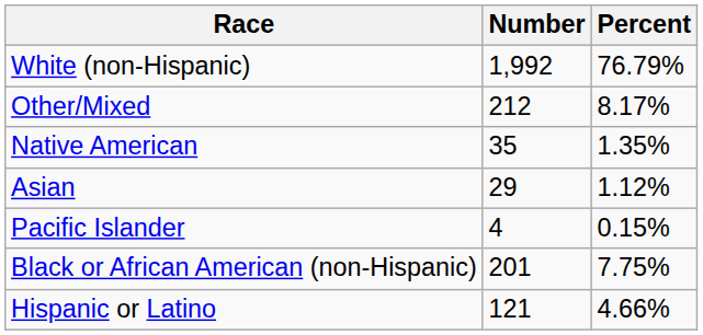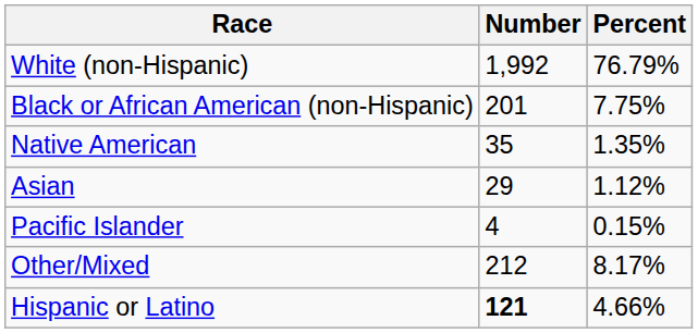 <table class="wikitable">
 <tr>
 <th>Race</th>
 <th>Number</th>
 <th>Percent</th>
 </tr>
 <tr>
 <td><a href='#'>White</a> (non-Hispanic)</td>
 <td>1,992</td>
 <td>76.79%</td>
 </tr>
 <tr>
-<td><a href='#'>Other/Mixed</a></td>
-<td>212</td>
-<td>8.17%</td>
+<td><a href='#'>Black or African American</a> (non-Hispanic)</td>
+<td>201</td>
+<td>7.75%</td>
 </tr>
 <tr>
 <td><a href='#'>Native American</a></td>
 <td>35</td>
 <td>1.35%</td>
 </tr>
 <tr>
 <td><a href='#'>Asian</a></td>
 <td>29</td>
 <td>1.12%</td>
 </tr>
 <tr>
 <td><a href='#'>Pacific Islander</a></td>
 <td>4</td>
 <td>0.15%</td>
 </tr>
 <tr>
-<td><a href='#'>Black or African American</a> (non-Hispanic)</td>
-<td>201</td>
-<td>7.75%</td>
+<td><a href='#'>Other/Mixed</a></td>
+<td>212</td>
+<td>8.17%</td>
 </tr>
 <tr>
 <td><a href='#'>Hispanic</a> or <a href='#'>Latino</a></td>
-<td>121</td>
+<td><strong>121</strong></td>
 <td>4.66%</td>
 </tr>
 </table>
